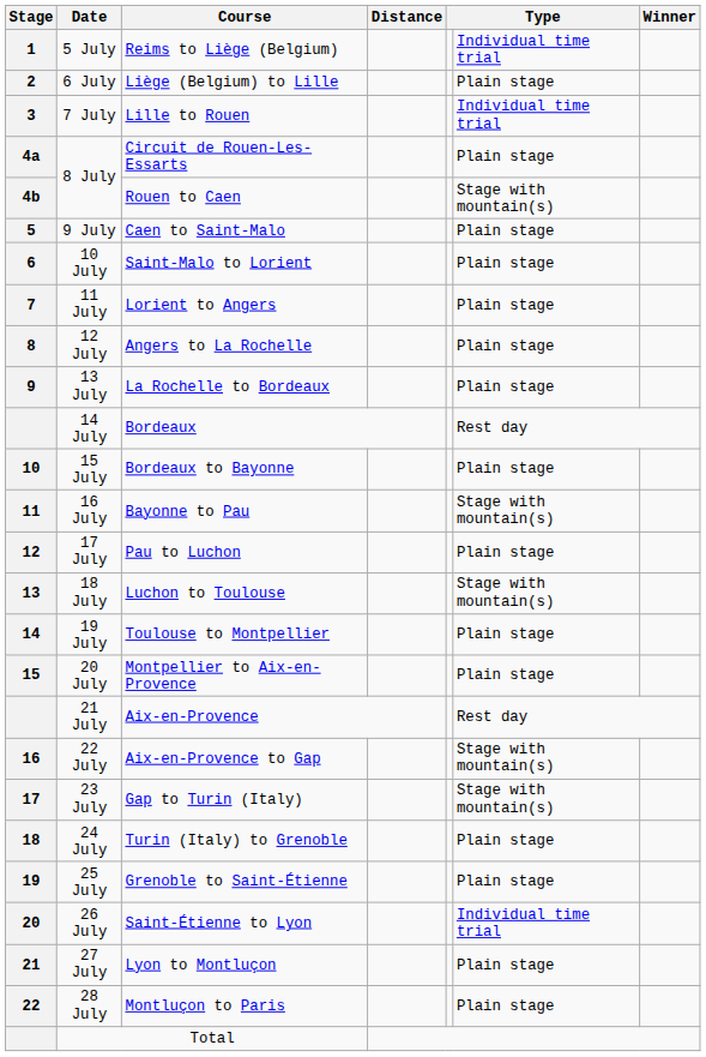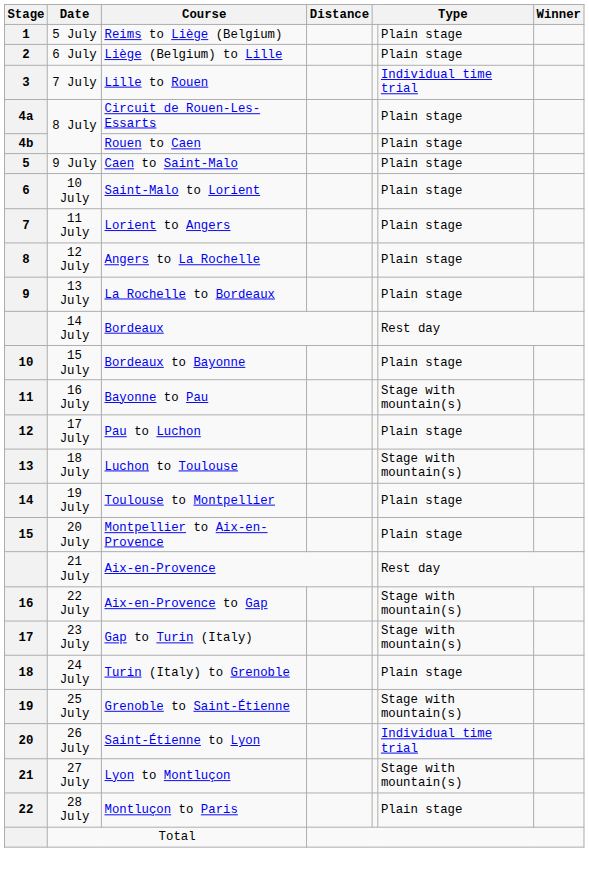 <table class="wikitable">
 <tr>
 <th scope="col">Stage</th>
 <th scope="col">Date</th>
 <th scope="col">Course</th>
 <th scope="col">Distance</th>
 <th scope="col" colspan="2">Type</th>
 <th scope="col">Winner</th>
 </tr>
 <tr>
 <th scope="row">1</th>
 <td style="text-align:center;">5 July</td>
 <td><a href='#'>Reims</a> to <a href='#'>Liège</a> (Belgium)</td>
 <td style="text-align:center;"></td>
 <td></td>
-<td><a href='#'>Individual time trial</a></td>
+<td>Plain stage</td>
 <td></td>
 </tr>
 <tr>
 <th scope="row">2</th>
 <td style="text-align:center;">6 July</td>
 <td><a href='#'>Liège</a> (Belgium) to <a href='#'>Lille</a></td>
 <td style="text-align:center;"></td>
 <td></td>
 <td>Plain stage</td>
 <td></td>
 </tr>
 <tr>
 <th scope="row">3</th>
 <td style="text-align:center;">7 July</td>
 <td><a href='#'>Lille</a> to <a href='#'>Rouen</a></td>
 <td style="text-align:center;"></td>
 <td></td>
 <td><a href='#'>Individual time trial</a></td>
 <td></td>
 </tr>
 <tr>
 <th scope="row">4a</th>
 <td rowspan="2" style="text-align:center;">8 July</td>
 <td><a href='#'>Circuit de Rouen-Les-Essarts</a></td>
 <td style="text-align:center;"></td>
 <td></td>
 <td>Plain stage</td>
 <td></td>
 </tr>
 <tr>
 <th scope="row">4b</th>
 <td><a href='#'>Rouen</a> to <a href='#'>Caen</a></td>
 <td style="text-align:center;"></td>
 <td></td>
-<td>Stage with mountain(s)</td>
+<td>Plain stage</td>
 <td></td>
 </tr>
 <tr>
 <th scope="row">5</th>
 <td style="text-align:center;">9 July</td>
 <td><a href='#'>Caen</a> to <a href='#'>Saint-Malo</a></td>
 <td style="text-align:center;"></td>
 <td></td>
 <td>Plain stage</td>
 <td></td>
 </tr>
 <tr>
 <th scope="row">6</th>
 <td style="text-align:center;">10 July</td>
 <td><a href='#'>Saint-Malo</a> to <a href='#'>Lorient</a></td>
 <td style="text-align:center;"></td>
 <td></td>
 <td>Plain stage</td>
 <td></td>
 </tr>
 <tr>
 <th scope="row">7</th>
 <td style="text-align:center;">11 July</td>
 <td><a href='#'>Lorient</a> to <a href='#'>Angers</a></td>
 <td style="text-align:center;"></td>
 <td></td>
 <td>Plain stage</td>
 <td></td>
 </tr>
 <tr>
 <th scope="row">8</th>
 <td style="text-align:center;">12 July</td>
 <td><a href='#'>Angers</a> to <a href='#'>La Rochelle</a></td>
 <td style="text-align:center;"></td>
 <td></td>
 <td>Plain stage</td>
 <td></td>
 </tr>
 <tr>
 <th scope="row">9</th>
 <td style="text-align:center;">13 July</td>
 <td><a href='#'>La Rochelle</a> to <a href='#'>Bordeaux</a></td>
 <td style="text-align:center;"></td>
 <td></td>
 <td>Plain stage</td>
 <td></td>
 </tr>
 <tr>
 <th scope="row"></th>
 <td style="text-align:center;">14 July</td>
 <td colspan="2"><a href='#'>Bordeaux</a></td>
 <td></td>
 <td colspan="2">Rest day</td>
 </tr>
 <tr>
 <th scope="row">10</th>
 <td style="text-align:center;">15 July</td>
 <td><a href='#'>Bordeaux</a> to <a href='#'>Bayonne</a></td>
 <td style="text-align:center;"></td>
 <td></td>
 <td>Plain stage</td>
 <td></td>
 </tr>
 <tr>
 <th scope="row">11</th>
 <td style="text-align:center;">16 July</td>
 <td><a href='#'>Bayonne</a> to <a href='#'>Pau</a></td>
 <td style="text-align:center;"></td>
 <td></td>
 <td>Stage with mountain(s)</td>
 <td></td>
 </tr>
 <tr>
 <th scope="row">12</th>
 <td style="text-align:center;">17 July</td>
 <td><a href='#'>Pau</a> to <a href='#'>Luchon</a></td>
 <td style="text-align:center;"></td>
 <td></td>
 <td>Plain stage</td>
 <td></td>
 </tr>
 <tr>
 <th scope="row">13</th>
 <td style="text-align:center;">18 July</td>
 <td><a href='#'>Luchon</a> to <a href='#'>Toulouse</a></td>
 <td style="text-align:center;"></td>
 <td></td>
 <td>Stage with mountain(s)</td>
 <td></td>
 </tr>
 <tr>
 <th scope="row">14</th>
 <td style="text-align:center;">19 July</td>
 <td><a href='#'>Toulouse</a> to <a href='#'>Montpellier</a></td>
 <td style="text-align:center;"></td>
 <td></td>
 <td>Plain stage</td>
 <td></td>
 </tr>
 <tr>
 <th scope="row">15</th>
 <td style="text-align:center;">20 July</td>
 <td><a href='#'>Montpellier</a> to <a href='#'>Aix-en-Provence</a></td>
 <td style="text-align:center;"></td>
 <td></td>
 <td>Plain stage</td>
 <td></td>
 </tr>
 <tr>
 <th scope="row"></th>
 <td style="text-align:center;">21 July</td>
 <td colspan="2"><a href='#'>Aix-en-Provence</a></td>
 <td></td>
 <td colspan="2">Rest day</td>
 </tr>
 <tr>
 <th scope="row">16</th>
 <td style="text-align:center;">22 July</td>
 <td><a href='#'>Aix-en-Provence</a> to <a href='#'>Gap</a></td>
 <td style="text-align:center;"></td>
 <td></td>
 <td>Stage with mountain(s)</td>
 <td></td>
 </tr>
 <tr>
 <th scope="row">17</th>
 <td style="text-align:center;">23 July</td>
 <td><a href='#'>Gap</a> to <a href='#'>Turin</a> (Italy)</td>
 <td style="text-align:center;"></td>
 <td></td>
 <td>Stage with mountain(s)</td>
 <td></td>
 </tr>
 <tr>
 <th scope="row">18</th>
 <td style="text-align:center;">24 July</td>
 <td><a href='#'>Turin</a> (Italy) to <a href='#'>Grenoble</a></td>
 <td style="text-align:center;"></td>
 <td></td>
 <td>Plain stage</td>
 <td></td>
 </tr>
 <tr>
 <th scope="row">19</th>
 <td style="text-align:center;">25 July</td>
 <td><a href='#'>Grenoble</a> to <a href='#'>Saint-Étienne</a></td>
 <td style="text-align:center;"></td>
 <td></td>
-<td>Plain stage</td>
+<td>Stage with mountain(s)</td>
 <td></td>
 </tr>
 <tr>
 <th scope="row">20</th>
 <td style="text-align:center;">26 July</td>
 <td><a href='#'>Saint-Étienne</a> to <a href='#'>Lyon</a></td>
 <td style="text-align:center;"></td>
 <td></td>
 <td><a href='#'>Individual time trial</a></td>
 <td></td>
 </tr>
 <tr>
 <th scope="row">21</th>
 <td style="text-align:center;">27 July</td>
 <td><a href='#'>Lyon</a> to <a href='#'>Montluçon</a></td>
 <td style="text-align:center;"></td>
 <td></td>
-<td>Plain stage</td>
+<td>Stage with mountain(s)</td>
 <td></td>
 </tr>
 <tr>
 <th scope="row">22</th>
 <td style="text-align:center;">28 July</td>
 <td><a href='#'>Montluçon</a> to <a href='#'>Paris</a></td>
 <td style="text-align:center;"></td>
 <td></td>
 <td>Plain stage</td>
 <td></td>
 </tr>
 <tr>
 <th scope="row"></th>
 <td colspan="2" style="text-align:center">Total</td>
 <td colspan="4" style="text-align:center"></td>
 </tr>
 </table>
